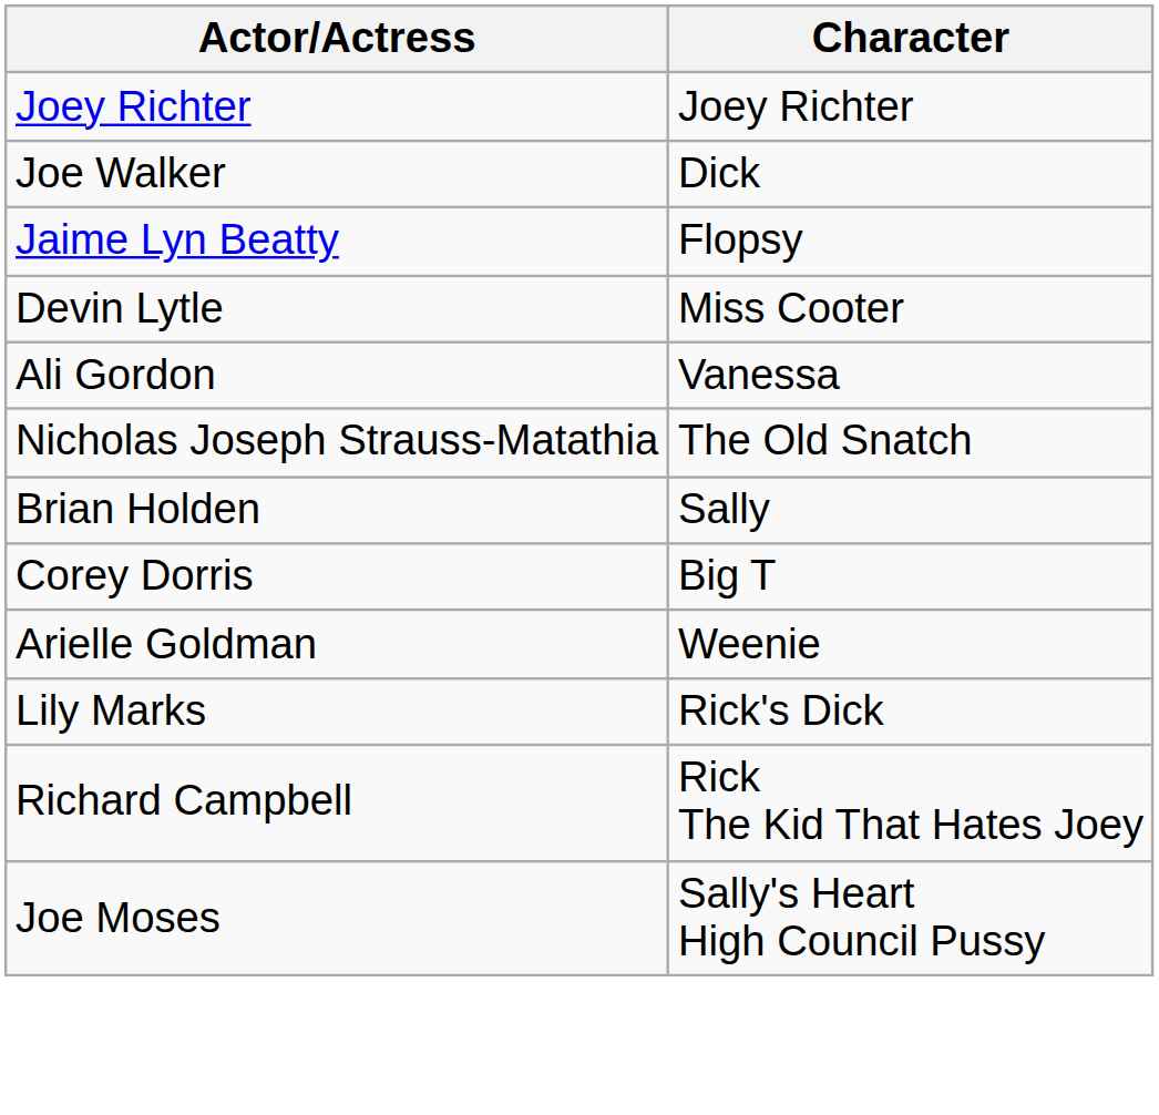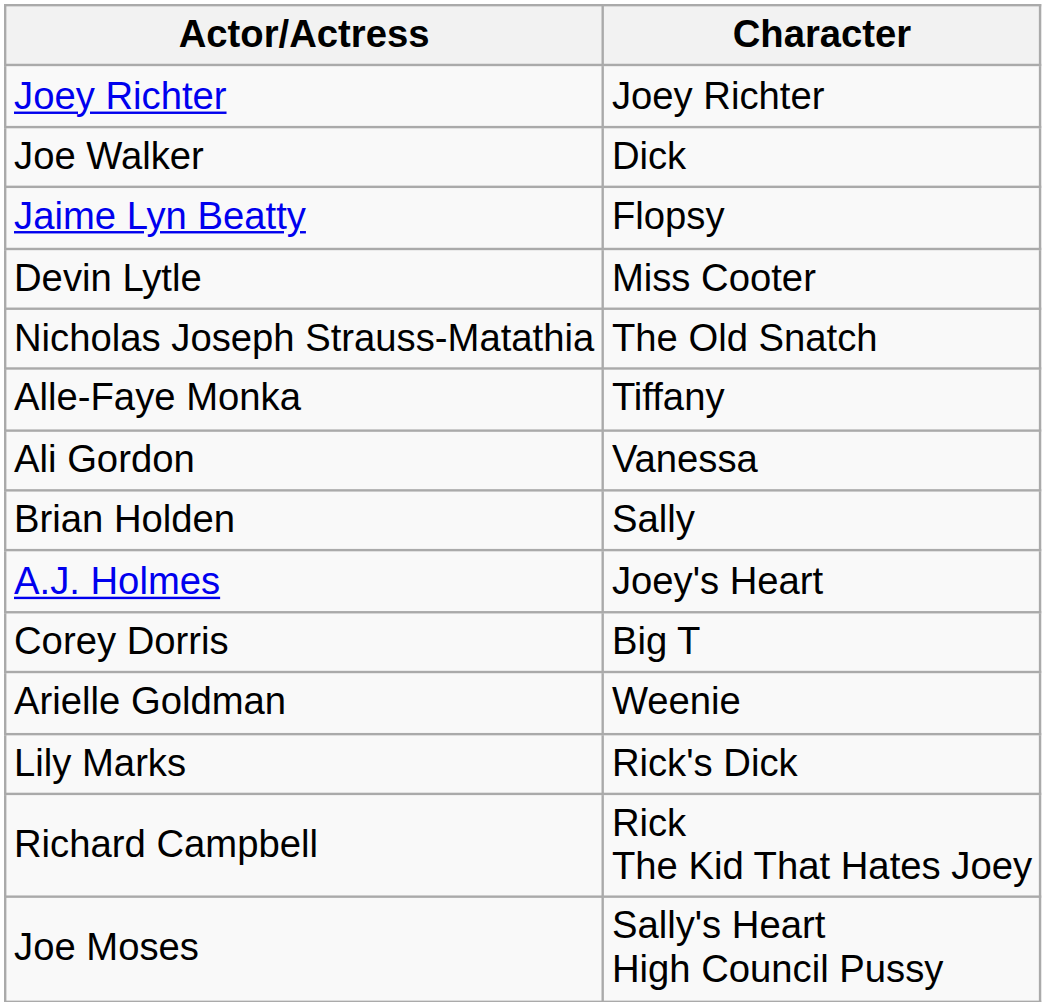 <table class="wikitable">
 <tr>
 <th>Actor/Actress</th>
 <th>Character</th>
 </tr>
 <tr>
 <td><a href='#'>Joey Richter</a></td>
 <td>Joey Richter</td>
 </tr>
 <tr>
 <td>Joe Walker</td>
 <td>Dick</td>
 </tr>
 <tr>
 <td><a href='#'>Jaime Lyn Beatty</a></td>
 <td>Flopsy</td>
 </tr>
 <tr>
 <td>Devin Lytle</td>
 <td>Miss Cooter</td>
 </tr>
 <tr>
+<td>Nicholas Joseph Strauss-Matathia</td>
+<td>The Old Snatch</td>
+</tr>
+<tr>
+<td>Alle-Faye Monka</td>
+<td>Tiffany</td>
+</tr>
+<tr>
 <td>Ali Gordon</td>
 <td>Vanessa</td>
 </tr>
 <tr>
-<td>Nicholas Joseph Strauss-Matathia</td>
-<td>The Old Snatch</td>
+<td>Brian Holden</td>
+<td>Sally</td>
 </tr>
 <tr>
-<td>Brian Holden</td>
-<td>Sally</td>
+<td><a href='#'>A.J. Holmes</a></td>
+<td>Joey's Heart</td>
 </tr>
 <tr>
 <td>Corey Dorris</td>
 <td>Big T</td>
 </tr>
 <tr>
 <td>Arielle Goldman</td>
 <td>Weenie</td>
 </tr>
 <tr>
 <td>Lily Marks</td>
 <td>Rick's Dick</td>
 </tr>
 <tr>
 <td>Richard Campbell</td>
 <td>Rick<br>The Kid That Hates Joey</td>
 </tr>
 <tr>
 <td>Joe Moses</td>
 <td>Sally's Heart<br>High Council Pussy</td>
 </tr>
 </table>
